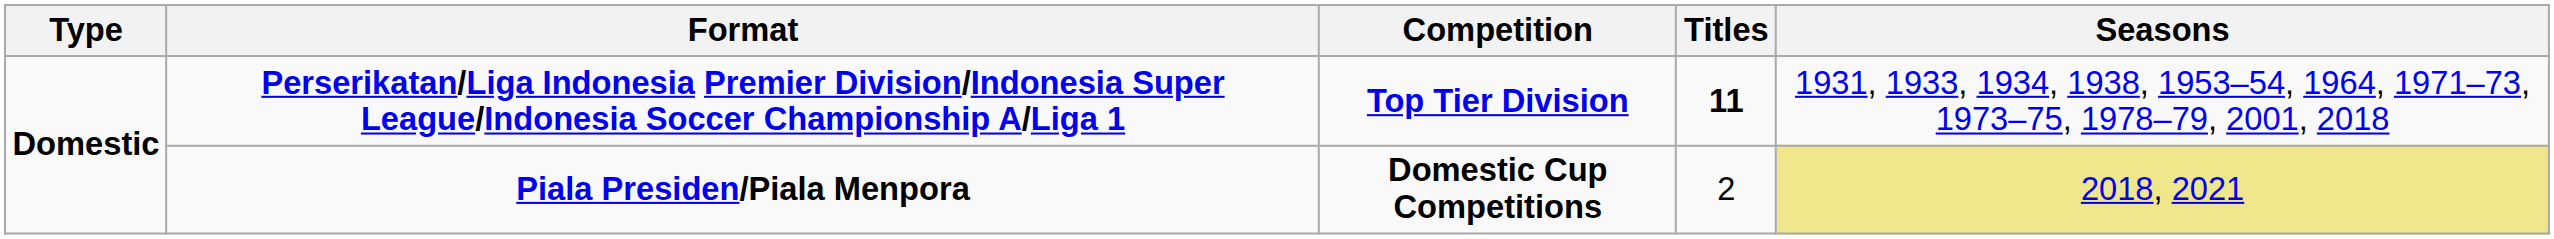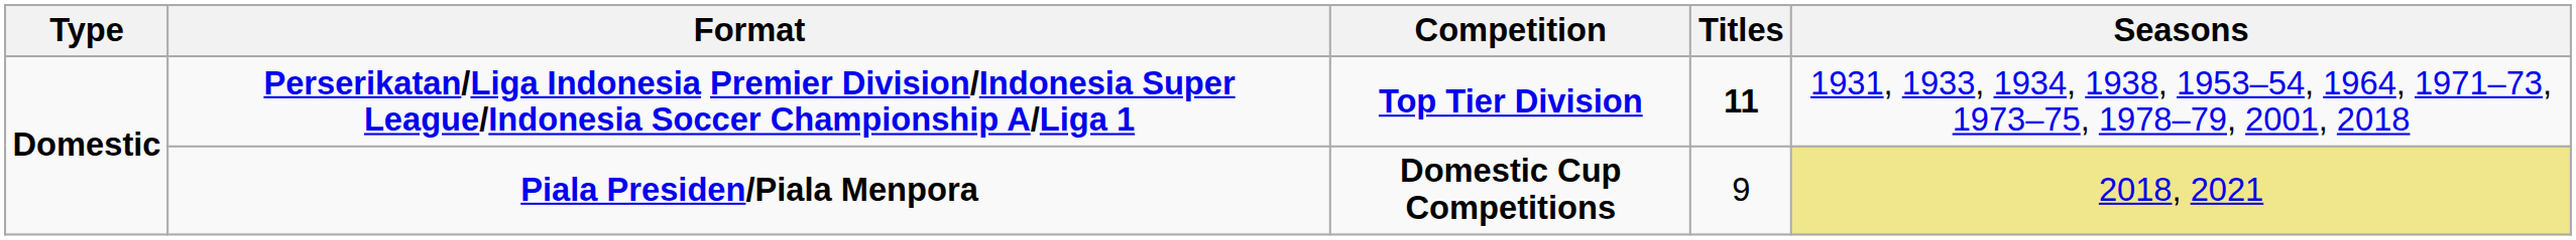 <table class="wikitable" style="text-align:center;">
 <tr>
 <th>Type</th>
 <th>Format</th>
 <th>Competition</th>
 <th>Titles</th>
 <th>Seasons</th>
 </tr>
 <tr>
 <td rowspan="2"><strong>Domestic</strong></td>
 <td><strong><a href='#'>Perserikatan</a>/<a href='#'>Liga Indonesia</a> <a href='#'>Premier Division</a>/<a href='#'>Indonesia Super League</a>/<a href='#'>Indonesia Soccer Championship A</a>/<a href='#'>Liga 1</a></strong></td>
 <td><strong><a href='#'>Top Tier Division</a></strong></td>
 <td><strong>11</strong></td>
 <td><a href='#'>1931</a>, <a href='#'>1933</a>, <a href='#'>1934</a>, <a href='#'>1938</a>, <a href='#'>1953–54</a>, <a href='#'>1964</a>, <a href='#'>1971–73</a>, <a href='#'>1973–75</a>, <a href='#'>1978–79</a>, <a href='#'>2001</a>, <a href='#'>2018</a></td>
 </tr>
 <tr>
 <td><strong><a href='#'>Piala Presiden</a>/Piala Menpora</strong></td>
 <td><strong>Domestic Cup Competitions</strong></td>
-<td>2</td>
+<td>9</td>
 <td style="background: khaki;"><a href='#'>2018</a>, <a href='#'>2021</a></td>
 </tr>
 </table>
